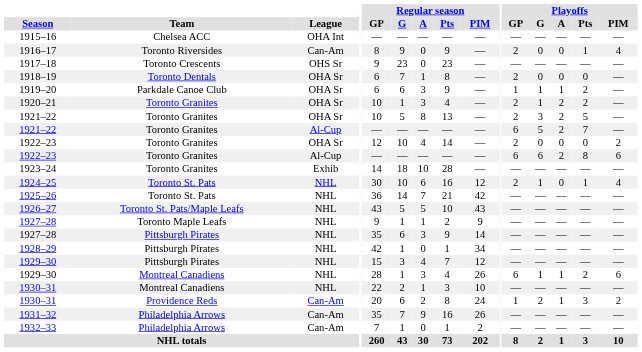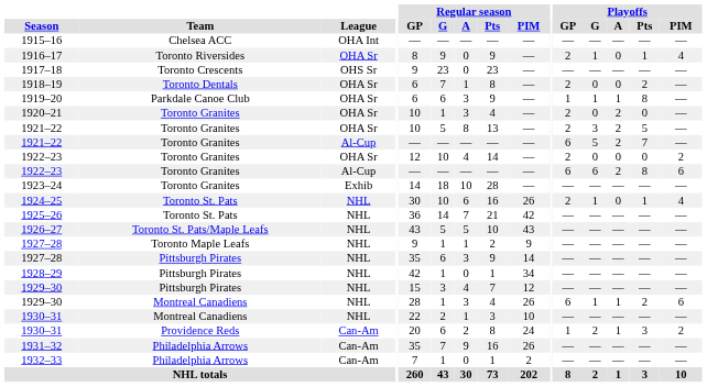 <table border="0" cellpadding="1" cellspacing="0" style="text-align:center; width:60em">
 <tr bgcolor="#e0e0e0">
 <th colspan="3" bgcolor="#ffffff"></th>
 <th rowspan="100" bgcolor="#ffffff"></th>
 <th colspan="5"><a href='#'>Regular season</a></th>
 <th rowspan="100" bgcolor="#ffffff"></th>
 <th colspan="5"><a href='#'>Playoffs</a></th>
 </tr>
 <tr bgcolor="#e0e0e0">
 <th><a href='#'>Season</a></th>
 <th>Team</th>
 <th>League</th>
 <th>GP</th>
 <th><a href='#'>G</a></th>
 <th><a href='#'>A</a></th>
 <th><a href='#'>Pts</a></th>
 <th><a href='#'>PIM</a></th>
 <th>GP</th>
 <th>G</th>
 <th>A</th>
 <th>Pts</th>
 <th>PIM</th>
 </tr>
 <tr>
 <td>1915–16</td>
 <td>Chelsea ACC</td>
 <td>OHA Int</td>
 <td>—</td>
 <td>—</td>
 <td>—</td>
 <td>—</td>
 <td>—</td>
 <td>—</td>
 <td>—</td>
 <td>—</td>
 <td>—</td>
 <td>—</td>
 </tr>
 <tr bgcolor="#f0f0f0">
 <td>1916–17</td>
 <td>Toronto Riversides</td>
-<td>Can-Am</td>
+<td><a href='#'>OHA Sr</a></td>
 <td>8</td>
 <td>9</td>
 <td>0</td>
 <td>9</td>
 <td>—</td>
 <td>2</td>
-<td>0</td>
+<td>1</td>
 <td>0</td>
 <td>1</td>
 <td>4</td>
 </tr>
 <tr>
 <td>1917–18</td>
 <td>Toronto Crescents</td>
 <td>OHS Sr</td>
 <td>9</td>
 <td>23</td>
 <td>0</td>
 <td>23</td>
 <td>—</td>
 <td>—</td>
 <td>—</td>
 <td>—</td>
 <td>—</td>
 <td>—</td>
 </tr>
 <tr bgcolor="#f0f0f0">
 <td>1918–19</td>
 <td><a href='#'>Toronto Dentals</a></td>
 <td>OHA Sr</td>
 <td>6</td>
 <td>7</td>
 <td>1</td>
 <td>8</td>
 <td>—</td>
 <td>2</td>
 <td>0</td>
 <td>0</td>
-<td>0</td>
+<td>2</td>
 <td>—</td>
 </tr>
 <tr>
 <td>1919–20</td>
 <td>Parkdale Canoe Club</td>
 <td>OHA Sr</td>
 <td>6</td>
 <td>6</td>
 <td>3</td>
 <td>9</td>
 <td>—</td>
 <td>1</td>
 <td>1</td>
 <td>1</td>
-<td>2</td>
+<td>8</td>
 <td>—</td>
 </tr>
 <tr bgcolor="#f0f0f0">
 <td>1920–21</td>
 <td><a href='#'>Toronto Granites</a></td>
 <td>OHA Sr</td>
 <td>10</td>
 <td>1</td>
 <td>3</td>
 <td>4</td>
 <td>—</td>
 <td>2</td>
-<td>1</td>
+<td>0</td>
 <td>2</td>
-<td>2</td>
+<td>0</td>
 <td>—</td>
 </tr>
 <tr>
 <td>1921–22</td>
 <td>Toronto Granites</td>
 <td>OHA Sr</td>
 <td>10</td>
 <td>5</td>
 <td>8</td>
 <td>13</td>
 <td>—</td>
 <td>2</td>
 <td>3</td>
 <td>2</td>
 <td>5</td>
 <td>—</td>
 </tr>
 <tr bgcolor="#f0f0f0">
 <td><a href='#'>1921–22</a></td>
 <td>Toronto Granites</td>
 <td><a href='#'>Al-Cup</a></td>
 <td>—</td>
 <td>—</td>
 <td>—</td>
 <td>—</td>
 <td>—</td>
 <td>6</td>
 <td>5</td>
 <td>2</td>
 <td>7</td>
 <td>—</td>
 </tr>
 <tr>
 <td>1922–23</td>
 <td>Toronto Granites</td>
 <td>OHA Sr</td>
 <td>12</td>
 <td>10</td>
 <td>4</td>
 <td>14</td>
 <td>—</td>
 <td>2</td>
 <td>0</td>
 <td>0</td>
 <td>0</td>
 <td>2</td>
 </tr>
 <tr bgcolor="#f0f0f0">
 <td><a href='#'>1922–23</a></td>
 <td>Toronto Granites</td>
 <td>Al-Cup</td>
 <td>—</td>
 <td>—</td>
 <td>—</td>
 <td>—</td>
 <td>—</td>
 <td>6</td>
 <td>6</td>
 <td>2</td>
 <td>8</td>
 <td>6</td>
 </tr>
 <tr>
 <td>1923–24</td>
 <td>Toronto Granites</td>
 <td>Exhib</td>
 <td>14</td>
 <td>18</td>
 <td>10</td>
 <td>28</td>
 <td>—</td>
 <td>—</td>
 <td>—</td>
 <td>—</td>
 <td>—</td>
 <td>—</td>
 </tr>
 <tr bgcolor="#f0f0f0">
 <td><a href='#'>1924–25</a></td>
 <td><a href='#'>Toronto St. Pats</a></td>
 <td><a href='#'>NHL</a></td>
 <td>30</td>
 <td>10</td>
 <td>6</td>
 <td>16</td>
-<td>12</td>
+<td>26</td>
 <td>2</td>
 <td>1</td>
 <td>0</td>
 <td>1</td>
 <td>4</td>
 </tr>
 <tr>
 <td><a href='#'>1925–26</a></td>
 <td>Toronto St. Pats</td>
 <td>NHL</td>
 <td>36</td>
 <td>14</td>
 <td>7</td>
 <td>21</td>
 <td>42</td>
 <td>—</td>
 <td>—</td>
 <td>—</td>
 <td>—</td>
 <td>—</td>
 </tr>
 <tr bgcolor="#f0f0f0">
 <td><a href='#'>1926–27</a></td>
 <td><a href='#'>Toronto St. Pats/Maple Leafs</a></td>
 <td>NHL</td>
 <td>43</td>
 <td>5</td>
 <td>5</td>
 <td>10</td>
 <td>43</td>
 <td>—</td>
 <td>—</td>
 <td>—</td>
 <td>—</td>
 <td>—</td>
 </tr>
 <tr>
 <td><a href='#'>1927–28</a></td>
 <td>Toronto Maple Leafs</td>
 <td>NHL</td>
 <td>9</td>
 <td>1</td>
 <td>1</td>
 <td>2</td>
 <td>9</td>
 <td>—</td>
 <td>—</td>
 <td>—</td>
 <td>—</td>
 <td>—</td>
 </tr>
 <tr bgcolor="#f0f0f0">
 <td>1927–28</td>
 <td><a href='#'>Pittsburgh Pirates</a></td>
 <td>NHL</td>
 <td>35</td>
 <td>6</td>
 <td>3</td>
 <td>9</td>
 <td>14</td>
 <td>—</td>
 <td>—</td>
 <td>—</td>
 <td>—</td>
 <td>—</td>
 </tr>
 <tr>
 <td><a href='#'>1928–29</a></td>
 <td>Pittsburgh Pirates</td>
 <td>NHL</td>
 <td>42</td>
 <td>1</td>
 <td>0</td>
 <td>1</td>
 <td>34</td>
 <td>—</td>
 <td>—</td>
 <td>—</td>
 <td>—</td>
 <td>—</td>
 </tr>
 <tr bgcolor="#f0f0f0">
 <td><a href='#'>1929–30</a></td>
 <td>Pittsburgh Pirates</td>
 <td>NHL</td>
 <td>15</td>
 <td>3</td>
 <td>4</td>
 <td>7</td>
 <td>12</td>
 <td>—</td>
 <td>—</td>
 <td>—</td>
 <td>—</td>
 <td>—</td>
 </tr>
 <tr>
 <td>1929–30</td>
 <td><a href='#'>Montreal Canadiens</a></td>
 <td>NHL</td>
 <td>28</td>
 <td>1</td>
 <td>3</td>
 <td>4</td>
 <td>26</td>
 <td>6</td>
 <td>1</td>
 <td>1</td>
 <td>2</td>
 <td>6</td>
 </tr>
 <tr bgcolor="#f0f0f0">
 <td><a href='#'>1930–31</a></td>
 <td>Montreal Canadiens</td>
 <td>NHL</td>
 <td>22</td>
 <td>2</td>
 <td>1</td>
 <td>3</td>
 <td>10</td>
 <td>—</td>
 <td>—</td>
 <td>—</td>
 <td>—</td>
 <td>—</td>
 </tr>
 <tr>
 <td><a href='#'>1930–31</a></td>
 <td><a href='#'>Providence Reds</a></td>
 <td><a href='#'>Can-Am</a></td>
 <td>20</td>
 <td>6</td>
 <td>2</td>
 <td>8</td>
 <td>24</td>
 <td>1</td>
 <td>2</td>
 <td>1</td>
 <td>3</td>
 <td>2</td>
 </tr>
 <tr bgcolor="#f0f0f0">
 <td><a href='#'>1931–32</a></td>
 <td><a href='#'>Philadelphia Arrows</a></td>
 <td>Can-Am</td>
 <td>35</td>
 <td>7</td>
 <td>9</td>
 <td>16</td>
 <td>26</td>
 <td>—</td>
 <td>—</td>
 <td>—</td>
 <td>—</td>
 <td>—</td>
 </tr>
 <tr>
 <td><a href='#'>1932–33</a></td>
 <td><a href='#'>Philadelphia Arrows</a></td>
 <td>Can-Am</td>
 <td>7</td>
 <td>1</td>
 <td>0</td>
 <td>1</td>
 <td>2</td>
 <td>—</td>
 <td>—</td>
 <td>—</td>
 <td>—</td>
 <td>—</td>
 </tr>
 <tr bgcolor="#e0e0e0">
 <th colspan="3">NHL totals</th>
 <th>260</th>
 <th>43</th>
 <th>30</th>
 <th>73</th>
 <th>202</th>
 <th>8</th>
 <th>2</th>
 <th>1</th>
 <th>3</th>
 <th>10</th>
 </tr>
 </table>
